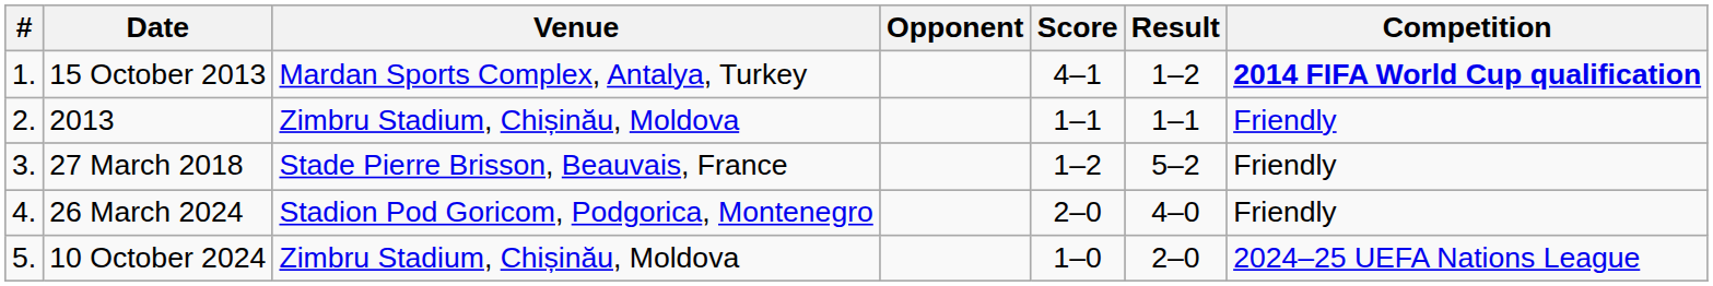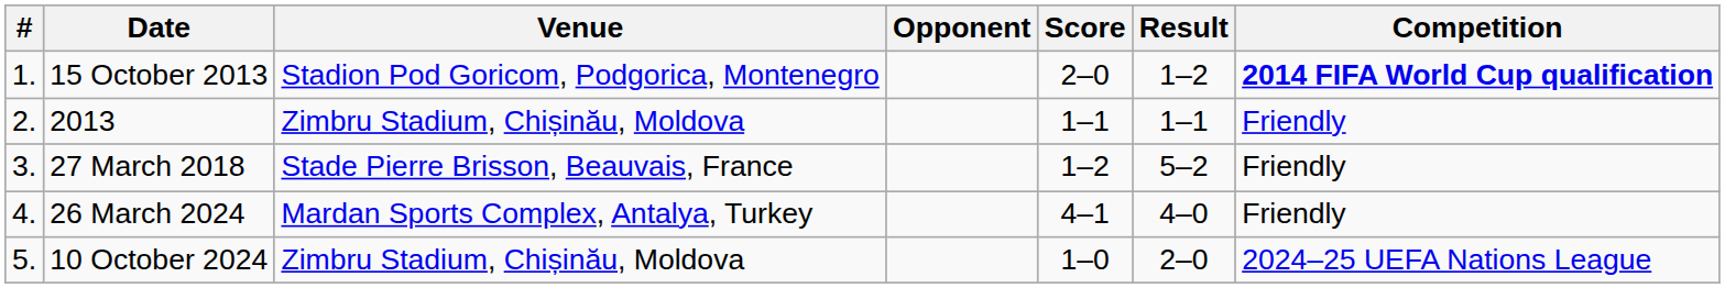 <table class="wikitable collapsible">
 <tr>
 <th>#</th>
 <th>Date</th>
 <th>Venue</th>
 <th>Opponent</th>
 <th>Score</th>
 <th>Result</th>
 <th>Competition</th>
 </tr>
 <tr>
 <td>1.</td>
 <td>15 October 2013</td>
-<td><a href='#'>Mardan Sports Complex</a>, <a href='#'>Antalya</a>, Turkey</td>
+<td><a href='#'>Stadion Pod Goricom</a>, <a href='#'>Podgorica</a>, <a href='#'>Montenegro</a></td>
 <td></td>
-<td align=center>4–1</td>
+<td align=center>2–0</td>
 <td align=center>1–2</td>
 <td><strong><a href='#'>2014 FIFA World Cup qualification</a></strong></td>
 </tr>
 <tr>
 <td>2.</td>
 <td> 2013</td>
 <td><a href='#'>Zimbru Stadium</a>, <a href='#'>Chișinău</a>, <a href='#'>Moldova</a></td>
 <td></td>
 <td align=center>1–1</td>
 <td align=center>1–1</td>
 <td><a href='#'>Friendly</a></td>
 </tr>
 <tr>
 <td>3.</td>
 <td>27 March 2018</td>
 <td><a href='#'>Stade Pierre Brisson</a>, <a href='#'>Beauvais</a>, France</td>
 <td></td>
 <td align=center>1–2</td>
 <td align=center>5–2</td>
 <td>Friendly</td>
 </tr>
 <tr>
 <td>4.</td>
 <td>26 March 2024</td>
-<td><a href='#'>Stadion Pod Goricom</a>, <a href='#'>Podgorica</a>, <a href='#'>Montenegro</a></td>
+<td><a href='#'>Mardan Sports Complex</a>, <a href='#'>Antalya</a>, Turkey</td>
 <td></td>
-<td align=center>2–0</td>
+<td align=center>4–1</td>
 <td align=center>4–0</td>
 <td>Friendly</td>
 </tr>
 <tr>
 <td>5.</td>
 <td>10 October 2024</td>
 <td><a href='#'>Zimbru Stadium</a>, <a href='#'>Chișinău</a>, Moldova</td>
 <td></td>
 <td align=center>1–0</td>
 <td align=center>2–0</td>
 <td><a href='#'>2024–25 UEFA Nations League</a></td>
 </tr>
 </table>
